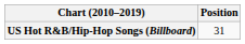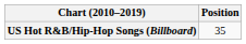 <table class="wikitable plainrowheaders" style="text-align:center">
 <tr>
 <th scope="col">Chart (2010–2019)</th>
 <th scope="col">Position</th>
 </tr>
 <tr>
 <th scope="row">US Hot R&B/Hip-Hop Songs (<em>Billboard</em>)</th>
-<td>31</td>
+<td>35</td>
 </tr>
 </table>
